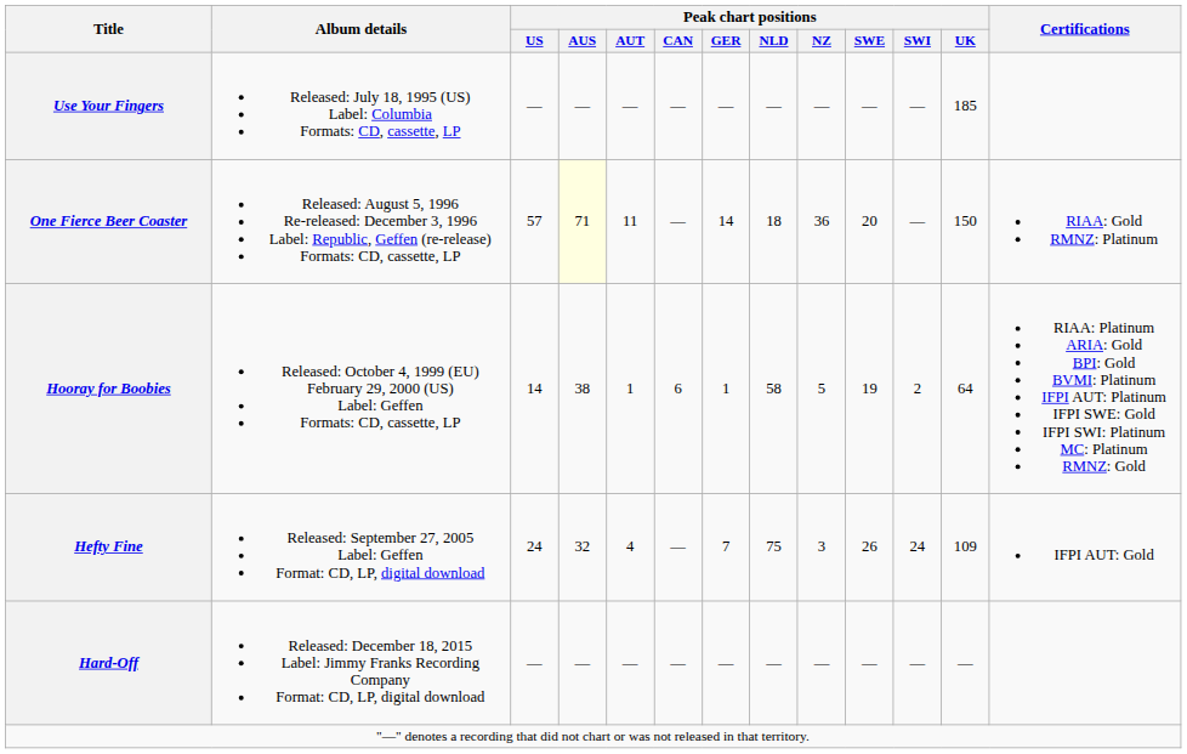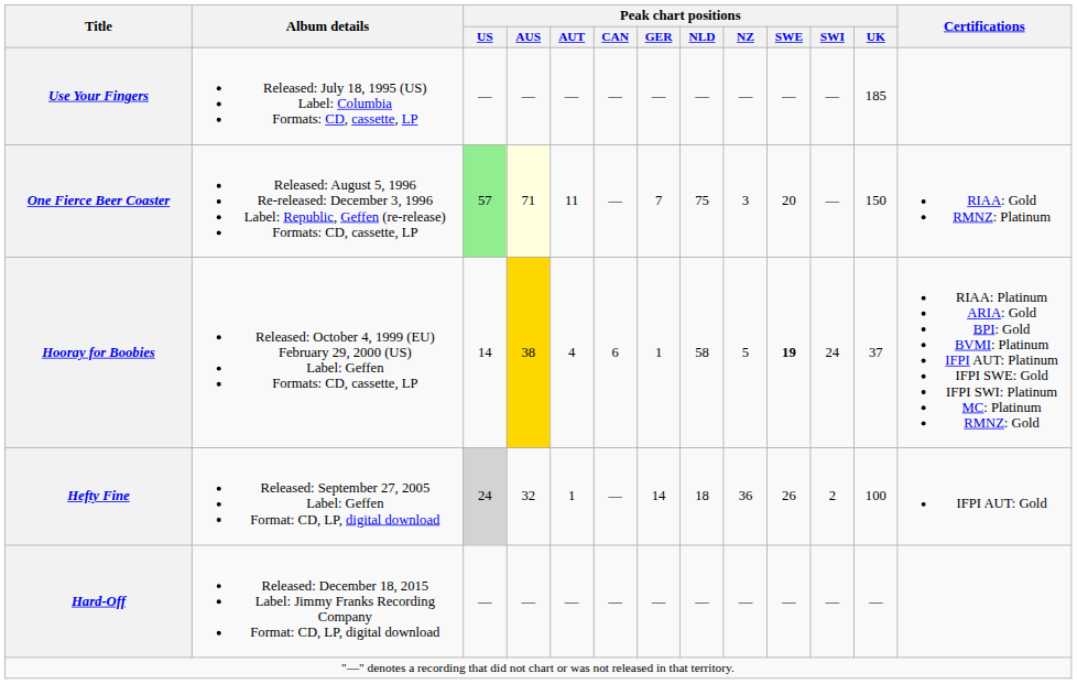 <table class="wikitable plainrowheaders" style="text-align:center;" border="1">
 <tr>
 <th scope="col" rowspan="2" style="width:13em;">Title</th>
 <th scope="col" rowspan="2" style="width:19em;">Album details</th>
 <th scope="col" colspan="10">Peak chart positions</th>
 <th scope="col" rowspan="2" style="width:12em;"><a href='#'>Certifications</a></th>
 </tr>
 <tr>
 <th scope="col" style="width:3em;font-size:90%;"><a href='#'>US</a><br></th>
 <th scope="col" style="width:3em;font-size:90%;"><a href='#'>AUS</a><br></th>
 <th scope="col" style="width:3em;font-size:90%;"><a href='#'>AUT</a><br></th>
 <th scope="col" style="width:3em;font-size:90%;"><a href='#'>CAN</a><br></th>
 <th scope="col" style="width:3em;font-size:90%;"><a href='#'>GER</a><br></th>
 <th scope="col" style="width:3em;font-size:90%;"><a href='#'>NLD</a><br></th>
 <th scope="col" style="width:3em;font-size:90%;"><a href='#'>NZ</a><br></th>
 <th scope="col" style="width:3em;font-size:90%;"><a href='#'>SWE</a><br></th>
 <th scope="col" style="width:3em;font-size:90%;"><a href='#'>SWI</a><br></th>
 <th scope="col" style="width:3em;font-size:90%;"><a href='#'>UK</a><br></th>
 </tr>
 <tr>
 <th scope="row"><em><a href='#'>Use Your Fingers</a></em></th>
 <td><br><ul><li>Released: July 18, 1995 <span>(US)</span></li><li>Label: <a href='#'>Columbia</a></li><li>Formats: <a href='#'>CD</a>, <a href='#'>cassette</a>, <a href='#'>LP</a></li></ul></td>
 <td>—</td>
 <td>—</td>
 <td>—</td>
 <td>—</td>
 <td>—</td>
 <td>—</td>
 <td>—</td>
 <td>—</td>
 <td>—</td>
 <td>185</td>
 <td></td>
 </tr>
 <tr>
 <th scope="row"><em><a href='#'>One Fierce Beer Coaster</a></em></th>
 <td><br><ul><li>Released: August 5, 1996</li><li>Re-released: December 3, 1996</li><li>Label: <a href='#'>Republic</a>, <a href='#'>Geffen</a> (re-release)</li><li>Formats: CD, cassette, LP</li></ul></td>
-<td>57</td>
+<td style="background: lightgreen;">57</td>
 <td style="background: lightyellow;">71</td>
 <td>11</td>
 <td>—</td>
-<td>14</td>
-<td>18</td>
-<td>36</td>
+<td>7</td>
+<td>75</td>
+<td>3</td>
 <td>20</td>
 <td>—</td>
 <td>150</td>
 <td><br><ul><li><a href='#'>RIAA</a>: Gold</li><li><a href='#'>RMNZ</a>: Platinum</li></ul></td>
 </tr>
 <tr>
 <th scope="row"><em><a href='#'>Hooray for Boobies</a></em></th>
 <td><br><ul><li>Released: October 4, 1999 (EU)<br>February 29, 2000 (US)</li><li>Label: Geffen</li><li>Formats: CD, cassette, LP</li></ul></td>
 <td>14</td>
-<td>38</td>
-<td>1</td>
+<td style="background: gold;">38</td>
+<td>4</td>
 <td>6</td>
 <td>1</td>
 <td>58</td>
 <td>5</td>
-<td>19</td>
-<td>2</td>
-<td>64</td>
+<td><strong>19</strong></td>
+<td>24</td>
+<td>37</td>
 <td><br><ul><li>RIAA: Platinum</li><li><a href='#'>ARIA</a>: Gold</li><li><a href='#'>BPI</a>: Gold</li><li><a href='#'>BVMI</a>: Platinum</li><li><a href='#'>IFPI</a> AUT: Platinum</li><li>IFPI SWE: Gold</li><li>IFPI SWI: Platinum</li><li><a href='#'>MC</a>: Platinum</li><li><a href='#'>RMNZ</a>: Gold</li></ul></td>
 </tr>
 <tr>
 <th scope="row"><em><a href='#'>Hefty Fine</a></em></th>
 <td><br><ul><li>Released: September 27, 2005</li><li>Label: Geffen</li><li>Format: CD, LP, <a href='#'>digital download</a></li></ul></td>
-<td>24</td>
+<td style="background: lightgrey;">24</td>
 <td>32</td>
-<td>4</td>
+<td>1</td>
 <td>—</td>
-<td>7</td>
-<td>75</td>
-<td>3</td>
+<td>14</td>
+<td>18</td>
+<td>36</td>
 <td>26</td>
-<td>24</td>
-<td>109</td>
+<td>2</td>
+<td>100</td>
 <td><br><ul><li>IFPI AUT: Gold</li></ul></td>
 </tr>
 <tr>
 <th scope="row"><em><a href='#'>Hard-Off</a></em></th>
 <td><br><ul><li>Released: December 18, 2015</li><li>Label: Jimmy Franks Recording Company</li><li>Format: CD, LP, digital download</li></ul></td>
 <td>—</td>
 <td>—</td>
 <td>—</td>
 <td>—</td>
 <td>—</td>
 <td>—</td>
 <td>—</td>
 <td>—</td>
 <td>—</td>
 <td>—</td>
 <td></td>
 </tr>
 <tr>
 <td colspan="15" style="font-size:90%">"—" denotes a recording that did not chart or was not released in that territory.</td>
 </tr>
 </table>
